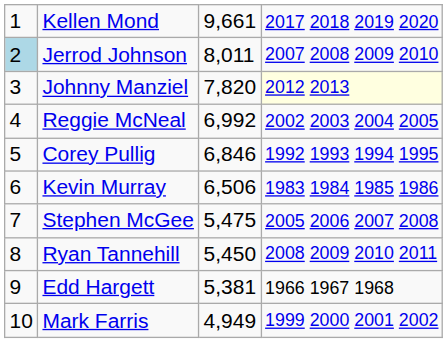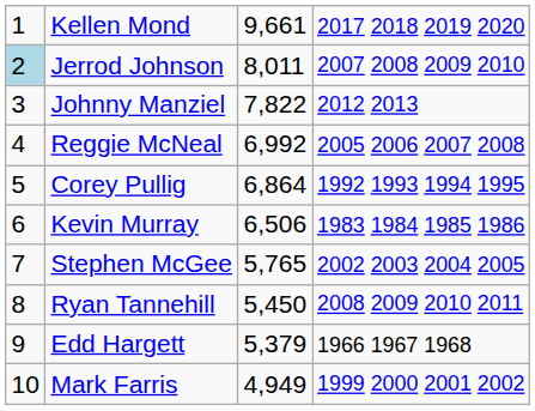 <table class="wikitable">
 <tr>
 <td>1</td>
 <td><a href='#'>Kellen Mond</a></td>
 <td>9,661</td>
 <td style="font-size:85%;"><a href='#'>2017</a> <a href='#'>2018</a> <a href='#'>2019</a> <a href='#'>2020</a></td>
 </tr>
 <tr>
 <td style="background: lightblue;">2</td>
 <td><a href='#'>Jerrod Johnson</a></td>
 <td>8,011</td>
 <td style="font-size:85%;"><a href='#'>2007</a> <a href='#'>2008</a> <a href='#'>2009</a> <a href='#'>2010</a></td>
 </tr>
 <tr>
 <td>3</td>
 <td><a href='#'>Johnny Manziel</a></td>
-<td>7,820</td>
-<td style="background: lightyellow; font-size:85%;"><a href='#'>2012</a> <a href='#'>2013</a></td>
+<td>7,822</td>
+<td style="font-size:85%;"><a href='#'>2012</a> <a href='#'>2013</a></td>
 </tr>
 <tr>
 <td>4</td>
 <td><a href='#'>Reggie McNeal</a></td>
 <td>6,992</td>
-<td style="font-size:85%;"><a href='#'>2002</a> <a href='#'>2003</a> <a href='#'>2004</a> <a href='#'>2005</a></td>
+<td style="font-size:85%;"><a href='#'>2005</a> <a href='#'>2006</a> <a href='#'>2007</a> <a href='#'>2008</a></td>
 </tr>
 <tr>
 <td>5</td>
 <td><a href='#'>Corey Pullig</a></td>
-<td>6,846</td>
+<td>6,864</td>
 <td style="font-size:85%;"><a href='#'>1992</a> <a href='#'>1993</a> <a href='#'>1994</a> <a href='#'>1995</a></td>
 </tr>
 <tr>
 <td>6</td>
 <td><a href='#'>Kevin Murray</a></td>
 <td>6,506</td>
 <td style="font-size:85%;"><a href='#'>1983</a> <a href='#'>1984</a> <a href='#'>1985</a> <a href='#'>1986</a></td>
 </tr>
 <tr>
 <td>7</td>
 <td><a href='#'>Stephen McGee</a></td>
-<td>5,475</td>
-<td style="font-size:85%;"><a href='#'>2005</a> <a href='#'>2006</a> <a href='#'>2007</a> <a href='#'>2008</a></td>
+<td>5,765</td>
+<td style="font-size:85%;"><a href='#'>2002</a> <a href='#'>2003</a> <a href='#'>2004</a> <a href='#'>2005</a></td>
 </tr>
 <tr>
 <td>8</td>
 <td><a href='#'>Ryan Tannehill</a></td>
 <td>5,450</td>
 <td style="font-size:85%;"><a href='#'>2008</a> <a href='#'>2009</a> <a href='#'>2010</a> <a href='#'>2011</a></td>
 </tr>
 <tr>
 <td>9</td>
 <td><a href='#'>Edd Hargett</a></td>
-<td>5,381</td>
+<td>5,379</td>
 <td style="font-size:85%;">1966 1967 1968</td>
 </tr>
 <tr>
 <td>10</td>
 <td><a href='#'>Mark Farris</a></td>
 <td>4,949</td>
 <td style="font-size:85%;"><a href='#'>1999</a> <a href='#'>2000</a> <a href='#'>2001</a> <a href='#'>2002</a></td>
 </tr>
 </table>
